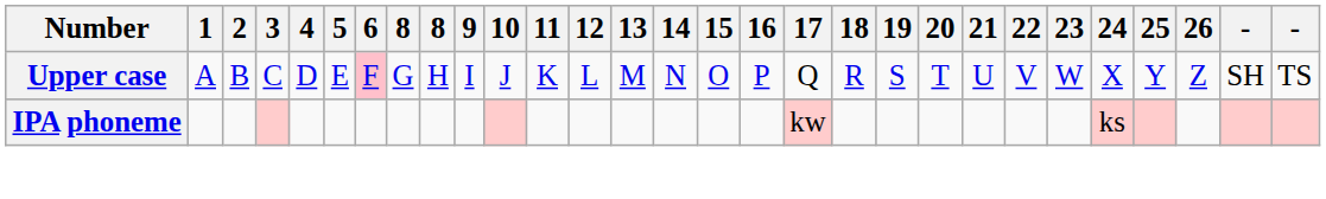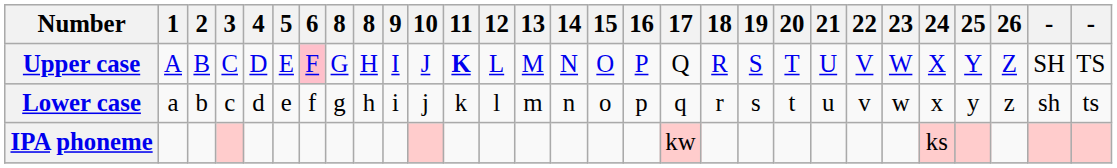 <table class="wikitable" style="text-align:center; table-layout:fixed">
 <tr>
 <th>Number</th>
 <th>1</th>
 <th>2</th>
 <th>3</th>
 <th>4</th>
 <th>5</th>
 <th>6</th>
 <th>8</th>
 <th>8</th>
 <th>9</th>
 <th>10</th>
 <th>11</th>
 <th>12</th>
 <th>13</th>
 <th>14</th>
 <th>15</th>
 <th>16</th>
 <th>17</th>
 <th>18</th>
 <th>19</th>
 <th>20</th>
 <th>21</th>
 <th>22</th>
 <th>23</th>
 <th>24</th>
 <th>25</th>
 <th>26</th>
 <th>-</th>
 <th>-</th>
 </tr>
 <tr>
 <th><a href='#'>Upper case</a></th>
 <td><a href='#'>A</a></td>
 <td><a href='#'>B</a></td>
 <td><a href='#'>C</a></td>
 <td><a href='#'>D</a></td>
 <td><a href='#'>E</a></td>
 <td style="background: pink;"><a href='#'>F</a></td>
 <td><a href='#'>G</a></td>
 <td><a href='#'>H</a></td>
 <td><a href='#'>I</a></td>
 <td><a href='#'>J</a></td>
-<td><a href='#'>K</a></td>
+<td><strong><a href='#'>K</a></strong></td>
 <td><a href='#'>L</a></td>
 <td><a href='#'>M</a></td>
 <td><a href='#'>N</a></td>
 <td><a href='#'>O</a></td>
 <td><a href='#'>P</a></td>
 <td>Q</td>
 <td><a href='#'>R</a></td>
 <td><a href='#'>S</a></td>
 <td><a href='#'>T</a></td>
 <td><a href='#'>U</a></td>
 <td><a href='#'>V</a></td>
 <td><a href='#'>W</a></td>
 <td><a href='#'>X</a></td>
 <td><a href='#'>Y</a></td>
 <td><a href='#'>Z</a></td>
 <td>SH</td>
 <td>TS</td>
+</tr>
+<tr>
+<th><a href='#'>Lower case</a></th>
+<td>a</td>
+<td>b</td>
+<td>c</td>
+<td>d</td>
+<td>e</td>
+<td>f</td>
+<td>g</td>
+<td>h</td>
+<td>i</td>
+<td>j</td>
+<td>k</td>
+<td>l</td>
+<td>m</td>
+<td>n</td>
+<td>o</td>
+<td>p</td>
+<td>q</td>
+<td>r</td>
+<td>s</td>
+<td>t</td>
+<td>u</td>
+<td>v</td>
+<td>w</td>
+<td>x</td>
+<td>y</td>
+<td>z</td>
+<td>sh</td>
+<td>ts</td>
 </tr>
 <tr>
 <th><a href='#'>IPA</a> <a href='#'>phoneme</a></th>
 <td></td>
 <td></td>
 <td style="background-color:#fcc"></td>
 <td></td>
 <td></td>
 <td></td>
 <td></td>
 <td></td>
 <td></td>
 <td style="background-color:#fcc"></td>
 <td></td>
 <td></td>
 <td></td>
 <td></td>
 <td></td>
 <td></td>
 <td style="background-color:#fcc">kw</td>
 <td></td>
 <td></td>
 <td></td>
 <td></td>
 <td></td>
 <td></td>
 <td style="background-color:#fcc">ks</td>
 <td style="background-color:#fcc"></td>
 <td></td>
 <td style="background-color:#fcc"></td>
 <td style="background-color:#fcc"></td>
 </tr>
 </table>
